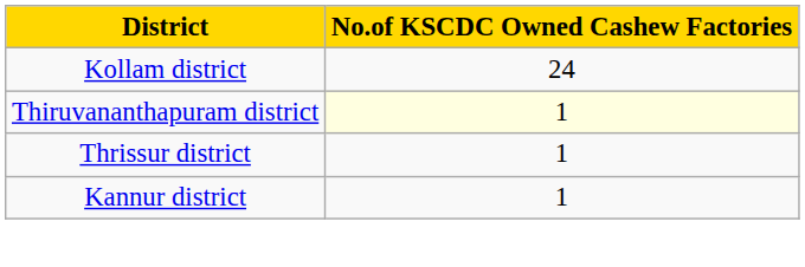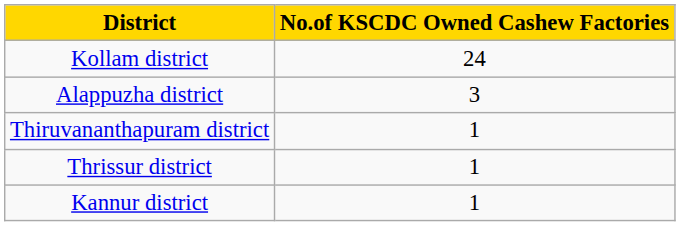 <table class="wikitable plainrowheaders unsortable" style="text-align:center">
 <tr>
 <th scope="col" rowspan="1" style="background:Gold;">District</th>
 <th scope="col" rowspan="1" style="background:Gold;">No.of KSCDC Owned Cashew Factories</th>
 </tr>
 <tr>
 <td valign="center"><a href='#'>Kollam district</a></td>
 <td valign="center">24</td>
 </tr>
 <tr>
+<td valign="center"><a href='#'>Alappuzha district</a></td>
+<td valign="center">3</td>
+</tr>
+<tr>
 <td valign="center"><a href='#'>Thiruvananthapuram district</a></td>
-<td valign="center" style="background: lightyellow;">1</td>
+<td valign="center">1</td>
 </tr>
 <tr>
 <td valign="center"><a href='#'>Thrissur district</a></td>
 <td valign="center">1</td>
 </tr>
 <tr>
 <td valign="center"><a href='#'>Kannur district</a></td>
 <td valign="center">1</td>
 </tr>
 </table>
